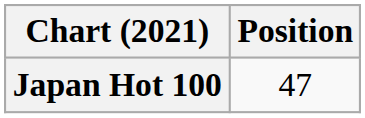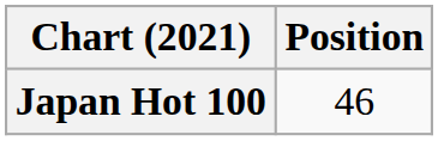 <table class="wikitable plainrowheaders" style="text-align:center">
 <tr>
 <th>Chart (2021)</th>
 <th>Position</th>
 </tr>
 <tr>
 <th scope="row">Japan Hot 100</th>
-<td>47</td>
+<td>46</td>
 </tr>
 </table>
